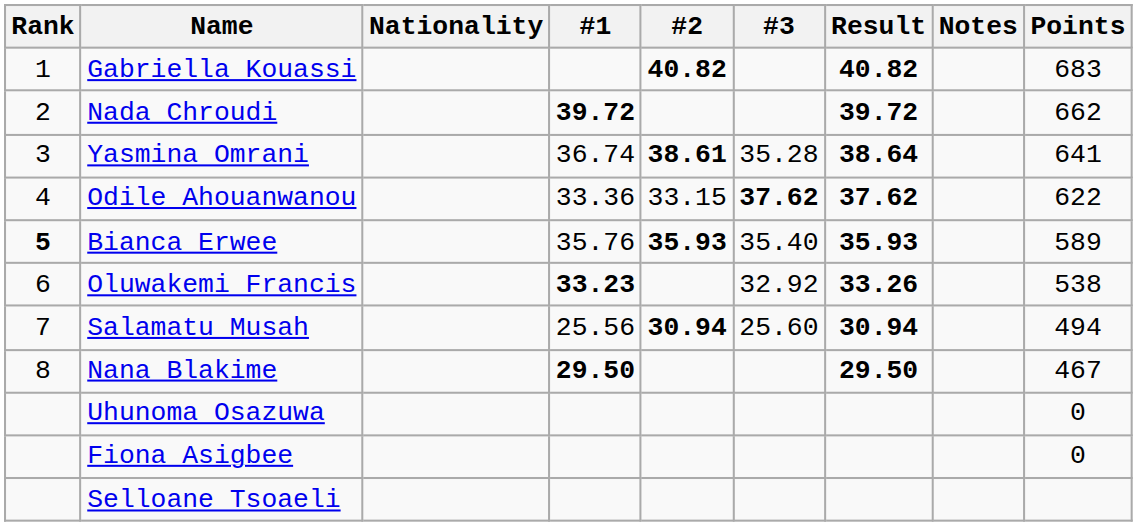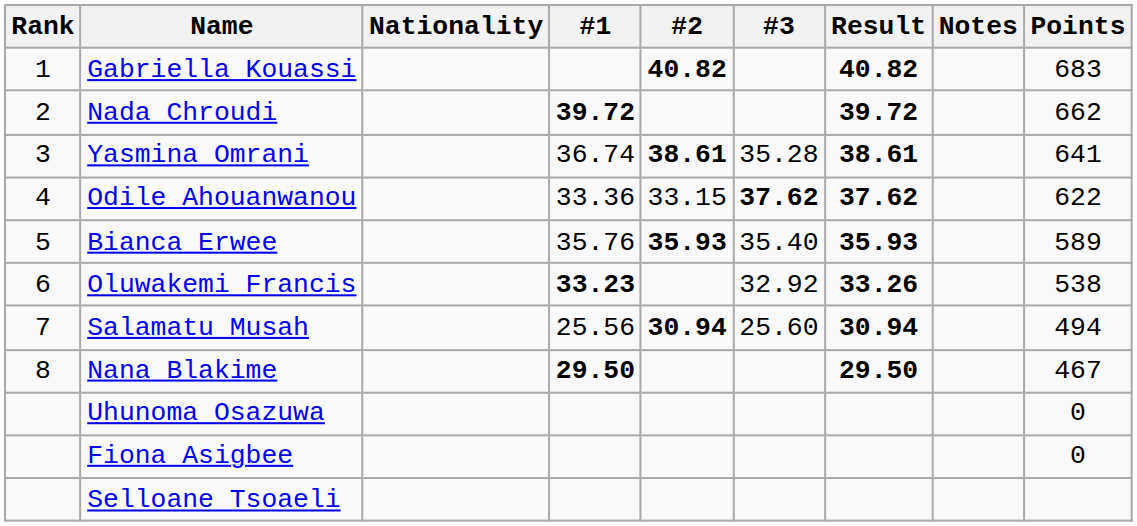 <table class="wikitable sortable" style="text-align:center">
 <tr>
 <th>Rank</th>
 <th>Name</th>
 <th>Nationality</th>
 <th>#1</th>
 <th>#2</th>
 <th>#3</th>
 <th>Result</th>
 <th>Notes</th>
 <th>Points</th>
 </tr>
 <tr>
 <td>1</td>
 <td align="left"><a href='#'>Gabriella Kouassi</a></td>
 <td align=left></td>
 <td></td>
 <td><strong>40.82</strong></td>
 <td></td>
 <td><strong>40.82</strong></td>
 <td></td>
 <td>683</td>
 </tr>
 <tr>
 <td>2</td>
 <td align="left"><a href='#'>Nada Chroudi</a></td>
 <td align=left></td>
 <td><strong>39.72</strong></td>
 <td></td>
 <td></td>
 <td><strong>39.72</strong></td>
 <td></td>
 <td>662</td>
 </tr>
 <tr>
 <td>3</td>
 <td align="left"><a href='#'>Yasmina Omrani</a></td>
 <td align=left></td>
 <td>36.74</td>
 <td><strong>38.61</strong></td>
 <td>35.28</td>
-<td><strong>38.64</strong></td>
+<td><strong>38.61</strong></td>
 <td></td>
 <td>641</td>
 </tr>
 <tr>
 <td>4</td>
 <td align="left"><a href='#'>Odile Ahouanwanou</a></td>
 <td align=left></td>
 <td>33.36</td>
 <td>33.15</td>
 <td><strong>37.62</strong></td>
 <td><strong>37.62</strong></td>
 <td></td>
 <td>622</td>
 </tr>
 <tr>
-<td><strong>5</strong></td>
+<td>5</td>
 <td align="left"><a href='#'>Bianca Erwee</a></td>
 <td align=left></td>
 <td>35.76</td>
 <td><strong>35.93</strong></td>
 <td>35.40</td>
 <td><strong>35.93</strong></td>
 <td></td>
 <td>589</td>
 </tr>
 <tr>
 <td>6</td>
 <td align="left"><a href='#'>Oluwakemi Francis</a></td>
 <td align=left></td>
 <td><strong>33.23</strong></td>
 <td></td>
 <td>32.92</td>
 <td><strong>33.26</strong></td>
 <td></td>
 <td>538</td>
 </tr>
 <tr>
 <td>7</td>
 <td align="left"><a href='#'>Salamatu Musah</a></td>
 <td align=left></td>
 <td>25.56</td>
 <td><strong>30.94</strong></td>
 <td>25.60</td>
 <td><strong>30.94</strong></td>
 <td></td>
 <td>494</td>
 </tr>
 <tr>
 <td>8</td>
 <td align="left"><a href='#'>Nana Blakime</a></td>
 <td align=left></td>
 <td><strong>29.50</strong></td>
 <td></td>
 <td></td>
 <td><strong>29.50</strong></td>
 <td></td>
 <td>467</td>
 </tr>
 <tr>
 <td></td>
 <td align="left"><a href='#'>Uhunoma Osazuwa</a></td>
 <td align=left></td>
 <td></td>
 <td></td>
 <td></td>
 <td><strong></strong></td>
 <td></td>
 <td>0</td>
 </tr>
 <tr>
 <td></td>
 <td align="left"><a href='#'>Fiona Asigbee</a></td>
 <td align=left></td>
 <td></td>
 <td></td>
 <td></td>
 <td><strong></strong></td>
 <td></td>
 <td>0</td>
 </tr>
 <tr>
 <td></td>
 <td align="left"><a href='#'>Selloane Tsoaeli</a></td>
 <td align=left></td>
 <td></td>
 <td></td>
 <td></td>
 <td><strong></strong></td>
 <td></td>
 <td></td>
 </tr>
 </table>
